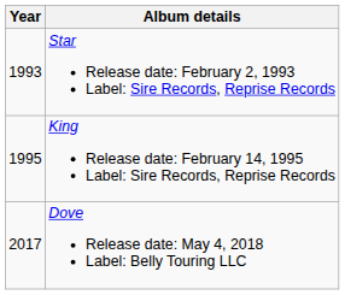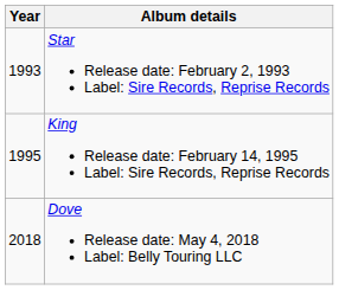 <table class="wikitable">
 <tr>
 <th>Year</th>
 <th>Album details</th>
 </tr>
 <tr>
 <td>1993</td>
 <td><em><a href='#'>Star</a></em><br><ul><li>Release date: February 2, 1993</li><li>Label: <a href='#'>Sire Records</a>, <a href='#'>Reprise Records</a></li></ul></td>
 </tr>
 <tr>
 <td>1995</td>
 <td><em><a href='#'>King</a></em><br><ul><li>Release date: February 14, 1995</li><li>Label: Sire Records, Reprise Records</li></ul></td>
 </tr>
 <tr>
-<td>2017</td>
+<td>2018</td>
 <td><em><a href='#'>Dove</a></em><br><ul><li>Release date: May 4, 2018</li><li>Label: Belly Touring LLC</li></ul></td>
 </tr>
 </table>
